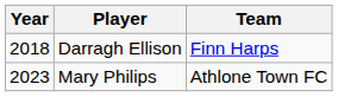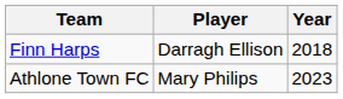 <table class="wikitable">
 <tr>
+<th>Team</th>
+<th>Player</th>
 <th>Year</th>
-<th>Player</th>
-<th>Team</th>
 </tr>
 <tr>
+<td><a href='#'>Finn Harps</a></td>
+<td>Darragh Ellison</td>
 <td>2018</td>
-<td>Darragh Ellison</td>
-<td><a href='#'>Finn Harps</a></td>
 </tr>
 <tr>
+<td>Athlone Town FC</td>
+<td>Mary Philips</td>
 <td>2023</td>
-<td>Mary Philips</td>
-<td>Athlone Town FC</td>
 </tr>
 </table>
